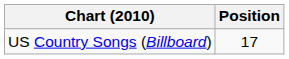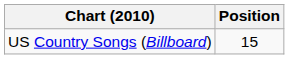 <table class="wikitable sortable">
 <tr>
 <th scope="col">Chart (2010)</th>
 <th scope="col">Position</th>
 </tr>
 <tr>
 <td>US <a href='#'>Country Songs</a> (<em><a href='#'>Billboard</a></em>)</td>
-<td align="center">17</td>
+<td align="center">15</td>
 </tr>
 </table>
